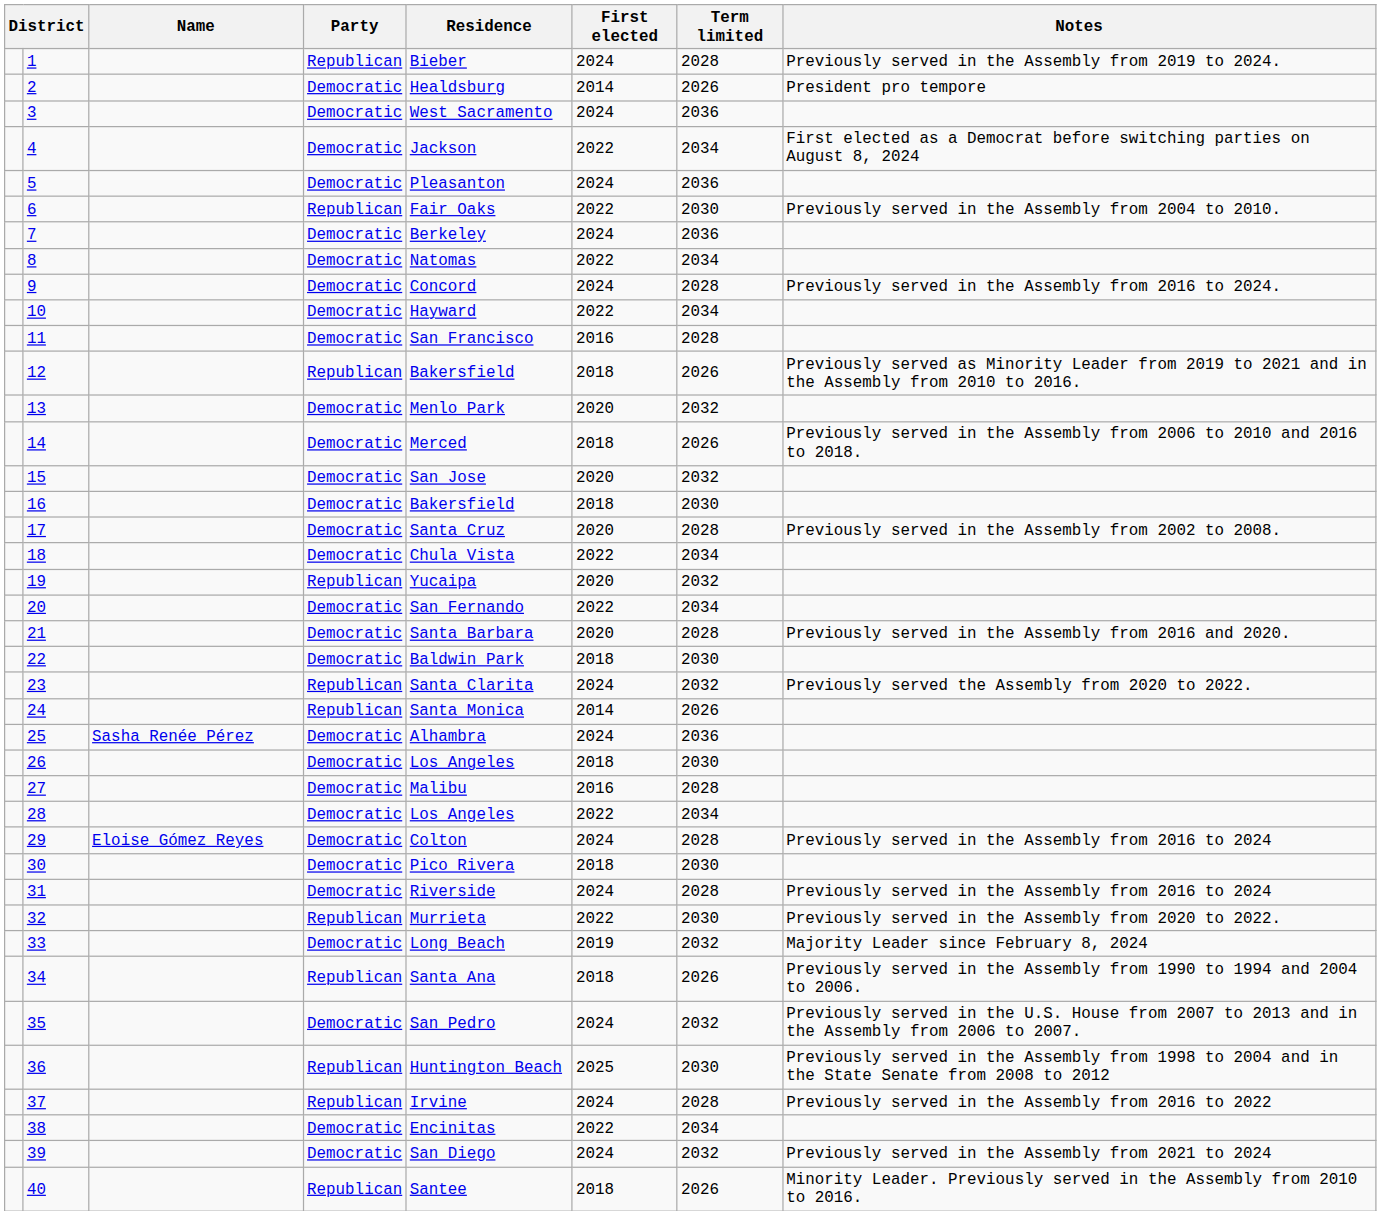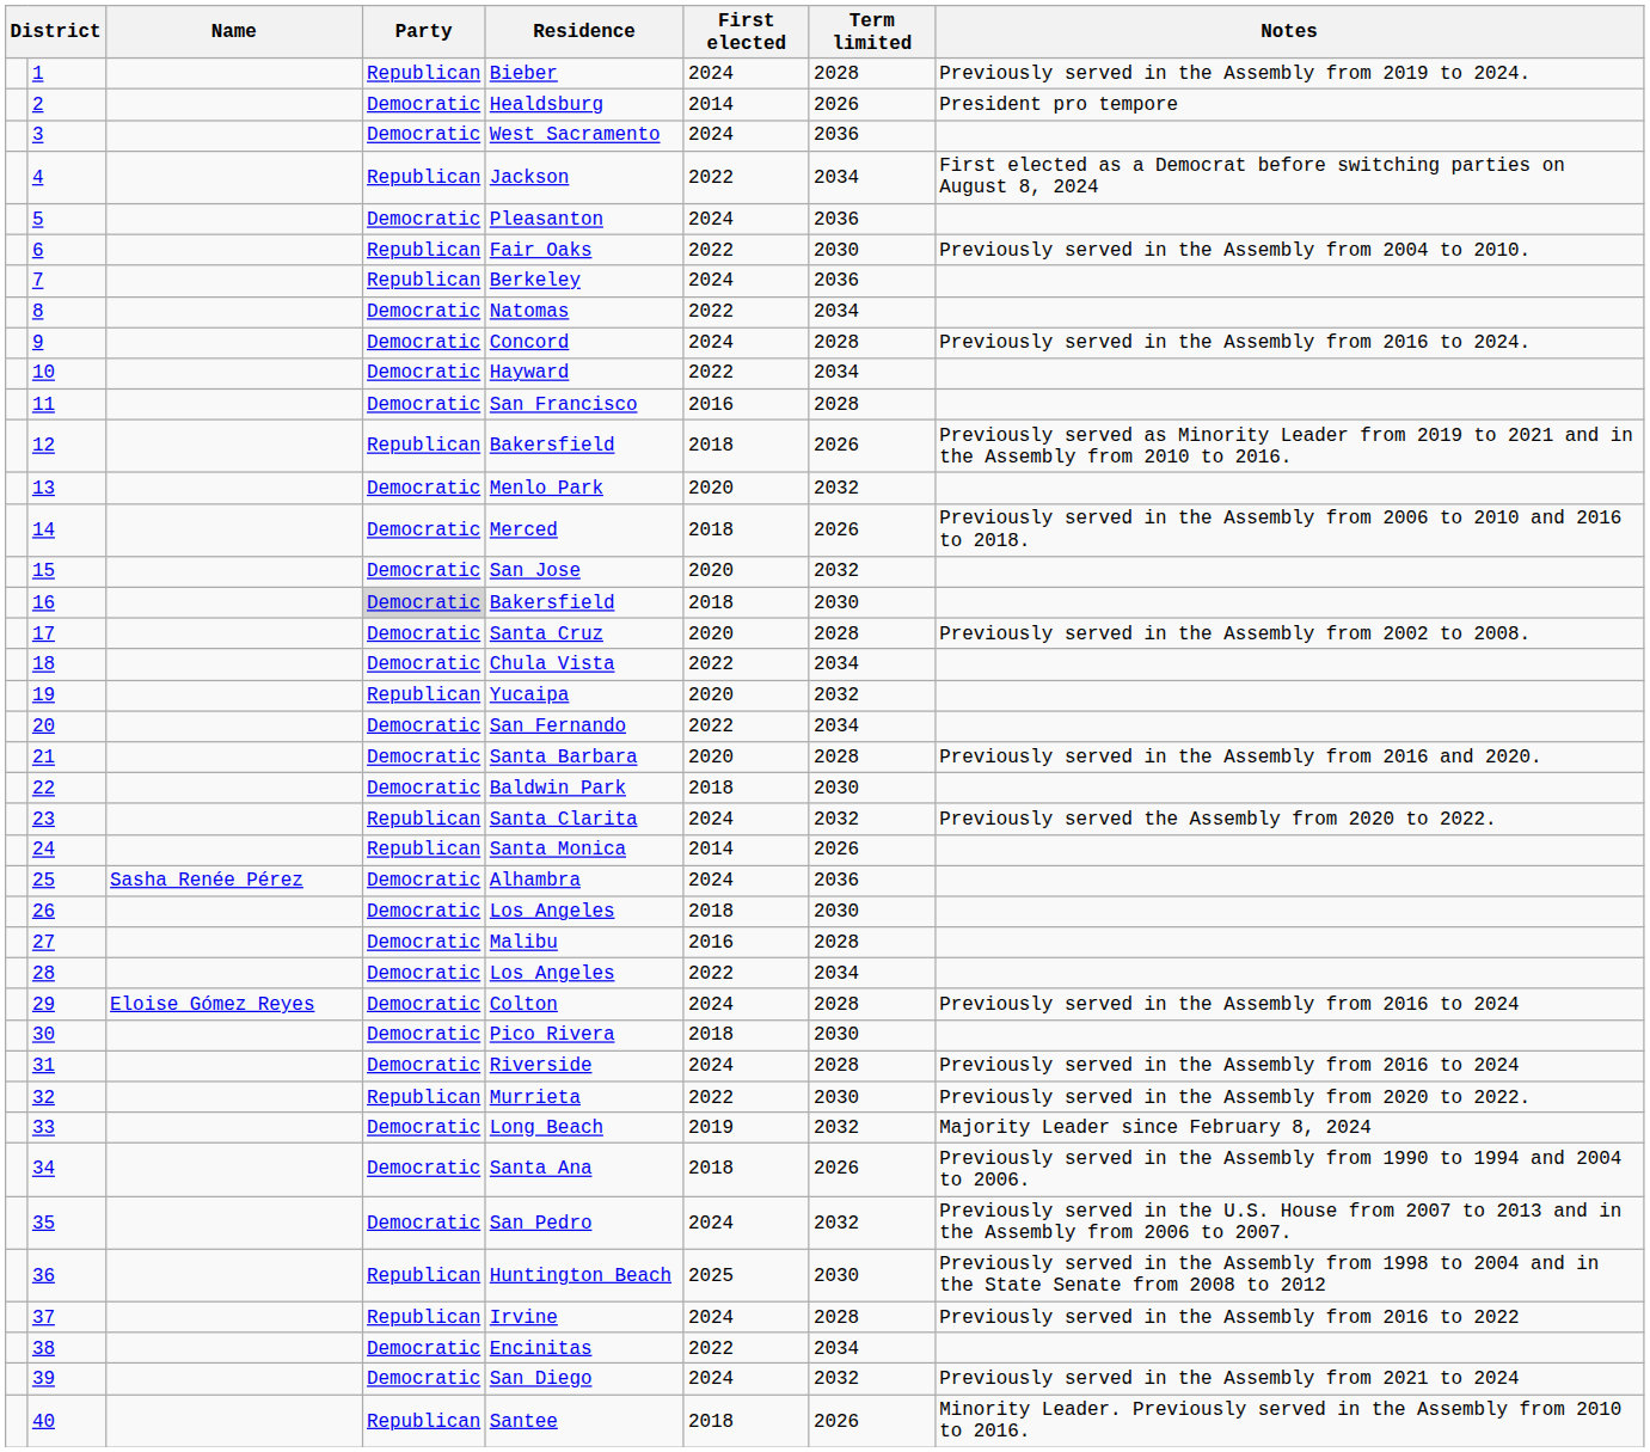 <table class="sortable wikitable">
 <tr>
 <th scope="col" width="30" colspan="2">District</th>
 <th scope="col" width="170">Name</th>
 <th scope="col" width="70">Party</th>
 <th scope="col" width="130">Residence</th>
 <th scope="col" width="80">First elected</th>
 <th scope="col" width="80">Term limited</th>
 <th scope="col" width="480">Notes</th>
 </tr>
 <tr>
 <td></td>
 <td><a href='#'>1</a></td>
 <td></td>
 <td><a href='#'>Republican</a></td>
 <td><a href='#'>Bieber</a></td>
 <td>2024</td>
 <td>2028</td>
 <td>Previously served in the Assembly from 2019 to 2024.</td>
 </tr>
 <tr>
 <td></td>
 <td><a href='#'>2</a></td>
 <td></td>
 <td><a href='#'>Democratic</a></td>
 <td><a href='#'>Healdsburg</a></td>
 <td>2014</td>
 <td>2026</td>
 <td>President pro tempore</td>
 </tr>
 <tr>
 <td></td>
 <td><a href='#'>3</a></td>
 <td></td>
 <td><a href='#'>Democratic</a></td>
 <td><a href='#'>West Sacramento</a></td>
 <td>2024</td>
 <td>2036</td>
 <td></td>
 </tr>
 <tr>
 <td></td>
 <td><a href='#'>4</a></td>
 <td></td>
-<td><a href='#'>Democratic</a></td>
+<td><a href='#'>Republican</a></td>
 <td><a href='#'>Jackson</a></td>
 <td>2022</td>
 <td>2034</td>
 <td>First elected as a Democrat before switching parties on August 8, 2024</td>
 </tr>
 <tr>
 <td></td>
 <td><a href='#'>5</a></td>
 <td></td>
 <td><a href='#'>Democratic</a></td>
 <td><a href='#'>Pleasanton</a></td>
 <td>2024</td>
 <td>2036</td>
 <td></td>
 </tr>
 <tr>
 <td></td>
 <td><a href='#'>6</a></td>
 <td></td>
 <td><a href='#'>Republican</a></td>
 <td><a href='#'>Fair Oaks</a></td>
 <td>2022</td>
 <td>2030</td>
 <td>Previously served in the Assembly from 2004 to 2010.</td>
 </tr>
 <tr>
 <td></td>
 <td><a href='#'>7</a></td>
 <td></td>
-<td><a href='#'>Democratic</a></td>
+<td><a href='#'>Republican</a></td>
 <td><a href='#'>Berkeley</a></td>
 <td>2024</td>
 <td>2036</td>
 <td></td>
 </tr>
 <tr>
 <td></td>
 <td><a href='#'>8</a></td>
 <td></td>
 <td><a href='#'>Democratic</a></td>
 <td><a href='#'>Natomas</a></td>
 <td>2022</td>
 <td>2034</td>
 <td></td>
 </tr>
 <tr>
 <td></td>
 <td><a href='#'>9</a></td>
 <td></td>
 <td><a href='#'>Democratic</a></td>
 <td><a href='#'>Concord</a></td>
 <td>2024</td>
 <td>2028</td>
 <td>Previously served in the Assembly from 2016 to 2024.</td>
 </tr>
 <tr>
 <td></td>
 <td><a href='#'>10</a></td>
 <td></td>
 <td><a href='#'>Democratic</a></td>
 <td><a href='#'>Hayward</a></td>
 <td>2022</td>
 <td>2034</td>
 <td></td>
 </tr>
 <tr>
 <td></td>
 <td><a href='#'>11</a></td>
 <td></td>
 <td><a href='#'>Democratic</a></td>
 <td><a href='#'>San Francisco</a></td>
 <td>2016</td>
 <td>2028</td>
 <td></td>
 </tr>
 <tr>
 <td></td>
 <td><a href='#'>12</a></td>
 <td></td>
 <td><a href='#'>Republican</a></td>
 <td><a href='#'>Bakersfield</a></td>
 <td>2018</td>
 <td>2026</td>
 <td>Previously served as Minority Leader from 2019 to 2021 and in the Assembly from 2010 to 2016.</td>
 </tr>
 <tr>
 <td></td>
 <td><a href='#'>13</a></td>
 <td></td>
 <td><a href='#'>Democratic</a></td>
 <td><a href='#'>Menlo Park</a></td>
 <td>2020</td>
 <td>2032</td>
 <td></td>
 </tr>
 <tr>
 <td></td>
 <td><a href='#'>14</a></td>
 <td></td>
 <td><a href='#'>Democratic</a></td>
 <td><a href='#'>Merced</a></td>
 <td>2018</td>
 <td>2026</td>
 <td>Previously served in the Assembly from 2006 to 2010 and 2016 to 2018.</td>
 </tr>
 <tr>
 <td></td>
 <td><a href='#'>15</a></td>
 <td></td>
 <td><a href='#'>Democratic</a></td>
 <td><a href='#'>San Jose</a></td>
 <td>2020</td>
 <td>2032</td>
 <td></td>
 </tr>
 <tr>
 <td></td>
 <td><a href='#'>16</a></td>
 <td></td>
-<td><a href='#'>Democratic</a></td>
+<td style="background: lightgrey;"><a href='#'>Democratic</a></td>
 <td><a href='#'>Bakersfield</a></td>
 <td>2018</td>
 <td>2030</td>
 <td></td>
 </tr>
 <tr>
 <td></td>
 <td><a href='#'>17</a></td>
 <td></td>
 <td><a href='#'>Democratic</a></td>
 <td><a href='#'>Santa Cruz</a></td>
 <td>2020</td>
 <td>2028</td>
 <td>Previously served in the Assembly from 2002 to 2008.</td>
 </tr>
 <tr>
 <td></td>
 <td><a href='#'>18</a></td>
 <td></td>
 <td><a href='#'>Democratic</a></td>
 <td><a href='#'>Chula Vista</a></td>
 <td>2022</td>
 <td>2034</td>
 </tr>
 <tr>
 <td></td>
 <td><a href='#'>19</a></td>
 <td></td>
 <td><a href='#'>Republican</a></td>
 <td><a href='#'>Yucaipa</a></td>
 <td>2020</td>
 <td>2032</td>
 <td></td>
 </tr>
 <tr>
 <td></td>
 <td><a href='#'>20</a></td>
 <td></td>
 <td><a href='#'>Democratic</a></td>
 <td><a href='#'>San Fernando</a></td>
 <td>2022</td>
 <td>2034</td>
 <td></td>
 </tr>
 <tr>
 <td></td>
 <td><a href='#'>21</a></td>
 <td></td>
 <td><a href='#'>Democratic</a></td>
 <td><a href='#'>Santa Barbara</a></td>
 <td>2020</td>
 <td>2028</td>
 <td>Previously served in the Assembly from 2016 and 2020.</td>
 </tr>
 <tr>
 <td></td>
 <td><a href='#'>22</a></td>
 <td></td>
 <td><a href='#'>Democratic</a></td>
 <td><a href='#'>Baldwin Park</a></td>
 <td>2018</td>
 <td>2030</td>
 <td></td>
 </tr>
 <tr>
 <td></td>
 <td><a href='#'>23</a></td>
 <td></td>
 <td><a href='#'>Republican</a></td>
 <td><a href='#'>Santa Clarita</a></td>
 <td>2024</td>
 <td>2032</td>
 <td>Previously served the Assembly from 2020 to 2022.</td>
 </tr>
 <tr>
 <td></td>
 <td><a href='#'>24</a></td>
 <td></td>
 <td><a href='#'>Republican</a></td>
 <td><a href='#'>Santa Monica</a></td>
 <td>2014</td>
 <td>2026</td>
 <td></td>
 </tr>
 <tr>
 <td></td>
 <td><a href='#'>25</a></td>
 <td><a href='#'>Sasha Renée Pérez</a></td>
 <td><a href='#'>Democratic</a></td>
 <td><a href='#'>Alhambra</a></td>
 <td>2024</td>
 <td>2036</td>
 <td></td>
 </tr>
 <tr>
 <td></td>
 <td><a href='#'>26</a></td>
 <td></td>
 <td><a href='#'>Democratic</a></td>
 <td><a href='#'>Los Angeles</a></td>
 <td>2018</td>
 <td>2030</td>
 <td></td>
 </tr>
 <tr>
 <td></td>
 <td><a href='#'>27</a></td>
 <td></td>
 <td><a href='#'>Democratic</a></td>
 <td><a href='#'>Malibu</a></td>
 <td>2016</td>
 <td>2028</td>
 <td></td>
 </tr>
 <tr>
 <td></td>
 <td><a href='#'>28</a></td>
 <td></td>
 <td><a href='#'>Democratic</a></td>
 <td><a href='#'>Los Angeles</a></td>
 <td>2022</td>
 <td>2034</td>
 <td></td>
 </tr>
 <tr>
 <td></td>
 <td><a href='#'>29</a></td>
 <td><a href='#'>Eloise Gómez Reyes</a></td>
 <td><a href='#'>Democratic</a></td>
 <td><a href='#'>Colton</a></td>
 <td>2024</td>
 <td>2028</td>
 <td>Previously served in the Assembly from 2016 to 2024</td>
 </tr>
 <tr>
 <td></td>
 <td><a href='#'>30</a></td>
 <td></td>
 <td><a href='#'>Democratic</a></td>
 <td><a href='#'>Pico Rivera</a></td>
 <td>2018</td>
 <td>2030</td>
 <td></td>
 </tr>
 <tr>
 <td></td>
 <td><a href='#'>31</a></td>
 <td></td>
 <td><a href='#'>Democratic</a></td>
 <td><a href='#'>Riverside</a></td>
 <td>2024</td>
 <td>2028</td>
 <td>Previously served in the Assembly from 2016 to 2024</td>
 </tr>
 <tr>
 <td></td>
 <td><a href='#'>32</a></td>
 <td></td>
 <td><a href='#'>Republican</a></td>
 <td><a href='#'>Murrieta</a></td>
 <td>2022</td>
 <td>2030</td>
 <td>Previously served in the Assembly from 2020 to 2022.</td>
 </tr>
 <tr>
 <td></td>
 <td><a href='#'>33</a></td>
 <td></td>
 <td><a href='#'>Democratic</a></td>
 <td><a href='#'>Long Beach</a></td>
 <td>2019</td>
 <td>2032</td>
 <td>Majority Leader since February 8, 2024</td>
 </tr>
 <tr>
 <td></td>
 <td><a href='#'>34</a></td>
 <td></td>
-<td><a href='#'>Republican</a></td>
+<td><a href='#'>Democratic</a></td>
 <td><a href='#'>Santa Ana</a></td>
 <td>2018</td>
 <td>2026</td>
 <td>Previously served in the Assembly from 1990 to 1994 and 2004 to 2006.</td>
 </tr>
 <tr>
 <td></td>
 <td><a href='#'>35</a></td>
 <td></td>
 <td><a href='#'>Democratic</a></td>
 <td><a href='#'>San Pedro</a></td>
 <td>2024</td>
 <td>2032</td>
 <td>Previously served in the U.S. House from 2007 to 2013 and in the Assembly from 2006 to 2007.</td>
 </tr>
 <tr>
 <td></td>
 <td><a href='#'>36</a></td>
 <td></td>
 <td><a href='#'>Republican</a></td>
 <td><a href='#'>Huntington Beach</a></td>
 <td>2025</td>
 <td>2030</td>
 <td>Previously served in the Assembly from 1998 to 2004 and in the State Senate from 2008 to 2012</td>
 </tr>
 <tr>
 <td></td>
 <td><a href='#'>37</a></td>
 <td></td>
 <td><a href='#'>Republican</a></td>
 <td><a href='#'>Irvine</a></td>
 <td>2024</td>
 <td>2028</td>
 <td>Previously served in the Assembly from 2016 to 2022</td>
 </tr>
 <tr>
 <td></td>
 <td><a href='#'>38</a></td>
 <td></td>
 <td><a href='#'>Democratic</a></td>
 <td><a href='#'>Encinitas</a></td>
 <td>2022</td>
 <td>2034</td>
 <td></td>
 </tr>
 <tr>
 <td></td>
 <td><a href='#'>39</a></td>
 <td></td>
 <td><a href='#'>Democratic</a></td>
 <td><a href='#'>San Diego</a></td>
 <td>2024</td>
 <td>2032</td>
 <td>Previously served in the Assembly from 2021 to 2024</td>
 </tr>
 <tr>
 <td></td>
 <td><a href='#'>40</a></td>
 <td></td>
 <td><a href='#'>Republican</a></td>
 <td><a href='#'>Santee</a></td>
 <td>2018</td>
 <td>2026</td>
 <td>Minority Leader. Previously served in the Assembly from 2010 to 2016.</td>
 </tr>
 </table>
